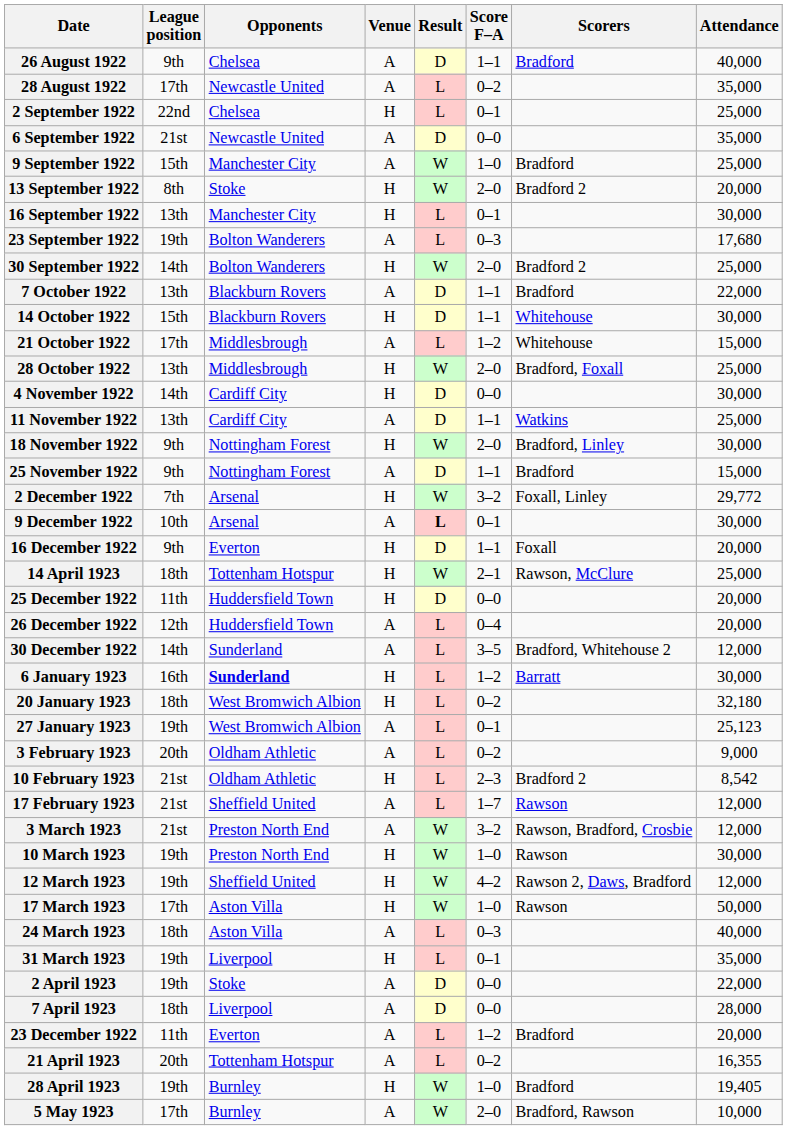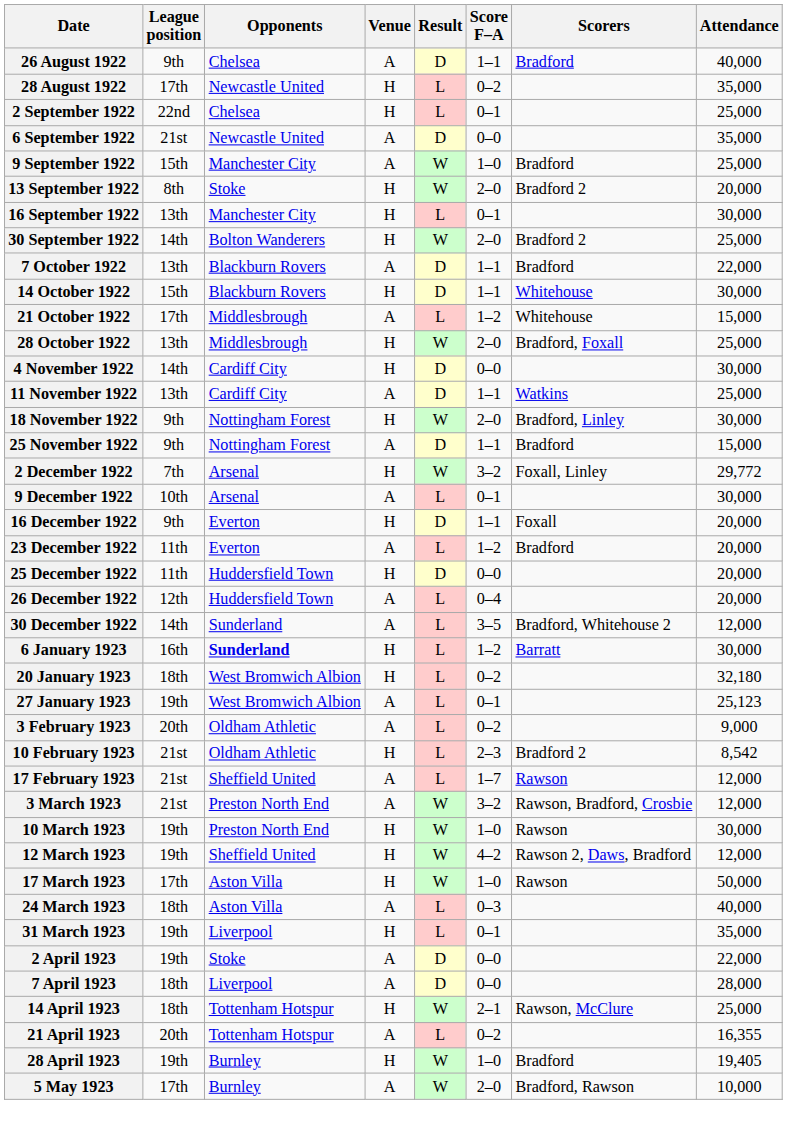 <table class="wikitable plainrowheaders" style="text-align:center">
 <tr>
 <th scope="col">Date</th>
 <th scope="col">League<br>position</th>
 <th scope="col">Opponents</th>
 <th scope="col">Venue</th>
 <th scope="col">Result</th>
 <th scope="col">Score<br>F–A</th>
 <th scope="col">Scorers</th>
 <th scope="col">Attendance</th>
 </tr>
 <tr>
 <th scope="row">26 August 1922</th>
 <td>9th</td>
 <td align="left"><a href='#'>Chelsea</a></td>
 <td>A</td>
 <td style=background:#ffc>D</td>
 <td>1–1</td>
 <td align="left"><a href='#'>Bradford</a></td>
 <td>40,000</td>
 </tr>
 <tr>
 <th scope="row">28 August 1922</th>
 <td>17th</td>
 <td align="left"><a href='#'>Newcastle United</a></td>
-<td>A</td>
+<td>H</td>
 <td style=background:#fcc>L</td>
 <td>0–2</td>
 <td></td>
 <td>35,000</td>
 </tr>
 <tr>
 <th scope="row">2 September 1922</th>
 <td>22nd</td>
 <td align="left"><a href='#'>Chelsea</a></td>
 <td>H</td>
 <td style=background:#fcc>L</td>
 <td>0–1</td>
 <td></td>
 <td>25,000</td>
 </tr>
 <tr>
 <th scope="row">6 September 1922</th>
 <td>21st</td>
 <td align="left"><a href='#'>Newcastle United</a></td>
 <td>A</td>
 <td style=background:#ffc>D</td>
 <td>0–0</td>
 <td></td>
 <td>35,000</td>
 </tr>
 <tr>
 <th scope="row">9 September 1922</th>
 <td>15th</td>
 <td align="left"><a href='#'>Manchester City</a></td>
 <td>A</td>
 <td style=background:#cfc>W</td>
 <td>1–0</td>
 <td align="left">Bradford</td>
 <td>25,000</td>
 </tr>
 <tr>
 <th scope="row">13 September 1922</th>
 <td>8th</td>
 <td align="left"><a href='#'>Stoke</a></td>
 <td>H</td>
 <td style=background:#cfc>W</td>
 <td>2–0</td>
 <td align="left">Bradford 2</td>
 <td>20,000</td>
 </tr>
 <tr>
 <th scope="row">16 September 1922</th>
 <td>13th</td>
 <td align="left"><a href='#'>Manchester City</a></td>
 <td>H</td>
 <td style=background:#fcc>L</td>
 <td>0–1</td>
 <td></td>
 <td>30,000</td>
-</tr>
-<tr>
-<th scope="row">23 September 1922</th>
-<td>19th</td>
-<td align="left"><a href='#'>Bolton Wanderers</a></td>
-<td>A</td>
-<td style=background:#fcc>L</td>
-<td>0–3</td>
-<td></td>
-<td>17,680</td>
 </tr>
 <tr>
 <th scope="row">30 September 1922</th>
 <td>14th</td>
 <td align="left"><a href='#'>Bolton Wanderers</a></td>
 <td>H</td>
 <td style=background:#cfc>W</td>
 <td>2–0</td>
 <td align="left">Bradford 2</td>
 <td>25,000</td>
 </tr>
 <tr>
 <th scope="row">7 October 1922</th>
 <td>13th</td>
 <td align="left"><a href='#'>Blackburn Rovers</a></td>
 <td>A</td>
 <td style=background:#ffc>D</td>
 <td>1–1</td>
 <td align="left">Bradford</td>
 <td>22,000</td>
 </tr>
 <tr>
 <th scope="row">14 October 1922</th>
 <td>15th</td>
 <td align="left"><a href='#'>Blackburn Rovers</a></td>
 <td>H</td>
 <td style=background:#ffc>D</td>
 <td>1–1</td>
 <td align="left"><a href='#'>Whitehouse</a></td>
 <td>30,000</td>
 </tr>
 <tr>
 <th scope="row">21 October 1922</th>
 <td>17th</td>
 <td align="left"><a href='#'>Middlesbrough</a></td>
 <td>A</td>
 <td style=background:#fcc>L</td>
 <td>1–2</td>
 <td align="left">Whitehouse</td>
 <td>15,000</td>
 </tr>
 <tr>
 <th scope="row">28 October 1922</th>
 <td>13th</td>
 <td align="left"><a href='#'>Middlesbrough</a></td>
 <td>H</td>
 <td style=background:#cfc>W</td>
 <td>2–0</td>
 <td align="left">Bradford, <a href='#'>Foxall</a></td>
 <td>25,000</td>
 </tr>
 <tr>
 <th scope="row">4 November 1922</th>
 <td>14th</td>
 <td align="left"><a href='#'>Cardiff City</a></td>
 <td>H</td>
 <td style=background:#ffc>D</td>
 <td>0–0</td>
 <td></td>
 <td>30,000</td>
 </tr>
 <tr>
 <th scope="row">11 November 1922</th>
 <td>13th</td>
 <td align="left"><a href='#'>Cardiff City</a></td>
 <td>A</td>
 <td style=background:#ffc>D</td>
 <td>1–1</td>
 <td align="left"><a href='#'>Watkins</a></td>
 <td>25,000</td>
 </tr>
 <tr>
 <th scope="row">18 November 1922</th>
 <td>9th</td>
 <td align="left"><a href='#'>Nottingham Forest</a></td>
 <td>H</td>
 <td style=background:#cfc>W</td>
 <td>2–0</td>
 <td align="left">Bradford, <a href='#'>Linley</a></td>
 <td>30,000</td>
 </tr>
 <tr>
 <th scope="row">25 November 1922</th>
 <td>9th</td>
 <td align="left"><a href='#'>Nottingham Forest</a></td>
 <td>A</td>
 <td style=background:#ffc>D</td>
 <td>1–1</td>
 <td align="left">Bradford</td>
 <td>15,000</td>
 </tr>
 <tr>
 <th scope="row">2 December 1922</th>
 <td>7th</td>
 <td align="left"><a href='#'>Arsenal</a></td>
 <td>H</td>
 <td style=background:#cfc>W</td>
 <td>3–2</td>
 <td align="left">Foxall, Linley</td>
 <td>29,772</td>
 </tr>
 <tr>
 <th scope="row">9 December 1922</th>
 <td>10th</td>
 <td align="left"><a href='#'>Arsenal</a></td>
 <td>A</td>
-<td style=background:#fcc><strong>L</strong></td>
+<td style=background:#fcc>L</td>
 <td>0–1</td>
 <td></td>
 <td>30,000</td>
 </tr>
 <tr>
 <th scope="row">16 December 1922</th>
 <td>9th</td>
 <td align="left"><a href='#'>Everton</a></td>
 <td>H</td>
 <td style=background:#ffc>D</td>
 <td>1–1</td>
 <td align="left">Foxall</td>
 <td>20,000</td>
 </tr>
 <tr>
-<th scope="row">14 April 1923</th>
-<td>18th</td>
-<td align="left"><a href='#'>Tottenham Hotspur</a></td>
-<td>H</td>
-<td style=background:#cfc>W</td>
-<td>2–1</td>
-<td align="left">Rawson, <a href='#'>McClure</a></td>
-<td>25,000</td>
+<th scope="row">23 December 1922</th>
+<td>11th</td>
+<td align="left"><a href='#'>Everton</a></td>
+<td>A</td>
+<td style=background:#fcc>L</td>
+<td>1–2</td>
+<td align="left">Bradford</td>
+<td>20,000</td>
 </tr>
 <tr>
 <th scope="row">25 December 1922</th>
 <td>11th</td>
 <td align="left"><a href='#'>Huddersfield Town</a></td>
 <td>H</td>
 <td style=background:#ffc>D</td>
 <td>0–0</td>
 <td></td>
 <td>20,000</td>
 </tr>
 <tr>
 <th scope="row">26 December 1922</th>
 <td>12th</td>
 <td align="left"><a href='#'>Huddersfield Town</a></td>
 <td>A</td>
 <td style=background:#fcc>L</td>
 <td>0–4</td>
 <td></td>
 <td>20,000</td>
 </tr>
 <tr>
 <th scope="row">30 December 1922</th>
 <td>14th</td>
 <td align="left"><a href='#'>Sunderland</a></td>
 <td>A</td>
 <td style=background:#fcc>L</td>
 <td>3–5</td>
 <td align="left">Bradford, Whitehouse 2</td>
 <td>12,000</td>
 </tr>
 <tr>
 <th scope="row">6 January 1923</th>
 <td>16th</td>
 <td align="left"><strong><a href='#'>Sunderland</a></strong></td>
 <td>H</td>
 <td style=background:#fcc>L</td>
 <td>1–2</td>
 <td align="left"><a href='#'>Barratt</a></td>
 <td>30,000</td>
 </tr>
 <tr>
 <th scope="row">20 January 1923</th>
 <td>18th</td>
 <td align="left"><a href='#'>West Bromwich Albion</a></td>
 <td>H</td>
 <td style=background:#fcc>L</td>
 <td>0–2</td>
 <td></td>
 <td>32,180</td>
 </tr>
 <tr>
 <th scope="row">27 January 1923</th>
 <td>19th</td>
 <td align="left"><a href='#'>West Bromwich Albion</a></td>
 <td>A</td>
 <td style=background:#fcc>L</td>
 <td>0–1</td>
 <td></td>
 <td>25,123</td>
 </tr>
 <tr>
 <th scope="row">3 February 1923</th>
 <td>20th</td>
 <td align="left"><a href='#'>Oldham Athletic</a></td>
 <td>A</td>
 <td style=background:#fcc>L</td>
 <td>0–2</td>
 <td></td>
 <td>9,000</td>
 </tr>
 <tr>
 <th scope="row">10 February 1923</th>
 <td>21st</td>
 <td align="left"><a href='#'>Oldham Athletic</a></td>
 <td>H</td>
 <td style=background:#fcc>L</td>
 <td>2–3</td>
 <td align="left">Bradford 2</td>
 <td>8,542</td>
 </tr>
 <tr>
 <th scope="row">17 February 1923</th>
 <td>21st</td>
 <td align="left"><a href='#'>Sheffield United</a></td>
 <td>A</td>
 <td style=background:#fcc>L</td>
 <td>1–7</td>
 <td align="left"><a href='#'>Rawson</a></td>
 <td>12,000</td>
 </tr>
 <tr>
 <th scope="row">3 March 1923</th>
 <td>21st</td>
 <td align="left"><a href='#'>Preston North End</a></td>
 <td>A</td>
 <td style=background:#cfc>W</td>
 <td>3–2</td>
 <td align="left">Rawson, Bradford, <a href='#'>Crosbie</a></td>
 <td>12,000</td>
 </tr>
 <tr>
 <th scope="row">10 March 1923</th>
 <td>19th</td>
 <td align="left"><a href='#'>Preston North End</a></td>
 <td>H</td>
 <td style=background:#cfc>W</td>
 <td>1–0</td>
 <td align="left">Rawson</td>
 <td>30,000</td>
 </tr>
 <tr>
 <th scope="row">12 March 1923</th>
 <td>19th</td>
 <td align="left"><a href='#'>Sheffield United</a></td>
 <td>H</td>
 <td style=background:#cfc>W</td>
 <td>4–2</td>
 <td align="left">Rawson 2, <a href='#'>Daws</a>, Bradford</td>
 <td>12,000</td>
 </tr>
 <tr>
 <th scope="row">17 March 1923</th>
 <td>17th</td>
 <td align="left"><a href='#'>Aston Villa</a></td>
 <td>H</td>
 <td style=background:#cfc>W</td>
 <td>1–0</td>
 <td align="left">Rawson</td>
 <td>50,000</td>
 </tr>
 <tr>
 <th scope="row">24 March 1923</th>
 <td>18th</td>
 <td align="left"><a href='#'>Aston Villa</a></td>
 <td>A</td>
 <td style=background:#fcc>L</td>
 <td>0–3</td>
 <td></td>
 <td>40,000</td>
 </tr>
 <tr>
 <th scope="row">31 March 1923</th>
 <td>19th</td>
 <td align="left"><a href='#'>Liverpool</a></td>
 <td>H</td>
 <td style=background:#fcc>L</td>
 <td>0–1</td>
 <td></td>
 <td>35,000</td>
 </tr>
 <tr>
 <th scope="row">2 April 1923</th>
 <td>19th</td>
 <td align="left"><a href='#'>Stoke</a></td>
 <td>A</td>
 <td style=background:#ffc>D</td>
 <td>0–0</td>
 <td></td>
 <td>22,000</td>
 </tr>
 <tr>
 <th scope="row">7 April 1923</th>
 <td>18th</td>
 <td align="left"><a href='#'>Liverpool</a></td>
 <td>A</td>
 <td style=background:#ffc>D</td>
 <td>0–0</td>
 <td></td>
 <td>28,000</td>
 </tr>
 <tr>
-<th scope="row">23 December 1922</th>
-<td>11th</td>
-<td align="left"><a href='#'>Everton</a></td>
-<td>A</td>
-<td style=background:#fcc>L</td>
-<td>1–2</td>
-<td align="left">Bradford</td>
-<td>20,000</td>
+<th scope="row">14 April 1923</th>
+<td>18th</td>
+<td align="left"><a href='#'>Tottenham Hotspur</a></td>
+<td>H</td>
+<td style=background:#cfc>W</td>
+<td>2–1</td>
+<td align="left">Rawson, <a href='#'>McClure</a></td>
+<td>25,000</td>
 </tr>
 <tr>
 <th scope="row">21 April 1923</th>
 <td>20th</td>
 <td align="left"><a href='#'>Tottenham Hotspur</a></td>
 <td>A</td>
 <td style=background:#fcc>L</td>
 <td>0–2</td>
 <td></td>
 <td>16,355</td>
 </tr>
 <tr>
 <th scope="row">28 April 1923</th>
 <td>19th</td>
 <td align="left"><a href='#'>Burnley</a></td>
 <td>H</td>
 <td style=background:#cfc>W</td>
 <td>1–0</td>
 <td align="left">Bradford</td>
 <td>19,405</td>
 </tr>
 <tr>
 <th scope="row">5 May 1923</th>
 <td>17th</td>
 <td align="left"><a href='#'>Burnley</a></td>
 <td>A</td>
 <td style=background:#cfc>W</td>
 <td>2–0</td>
 <td align="left">Bradford, Rawson</td>
 <td>10,000</td>
 </tr>
 </table>
